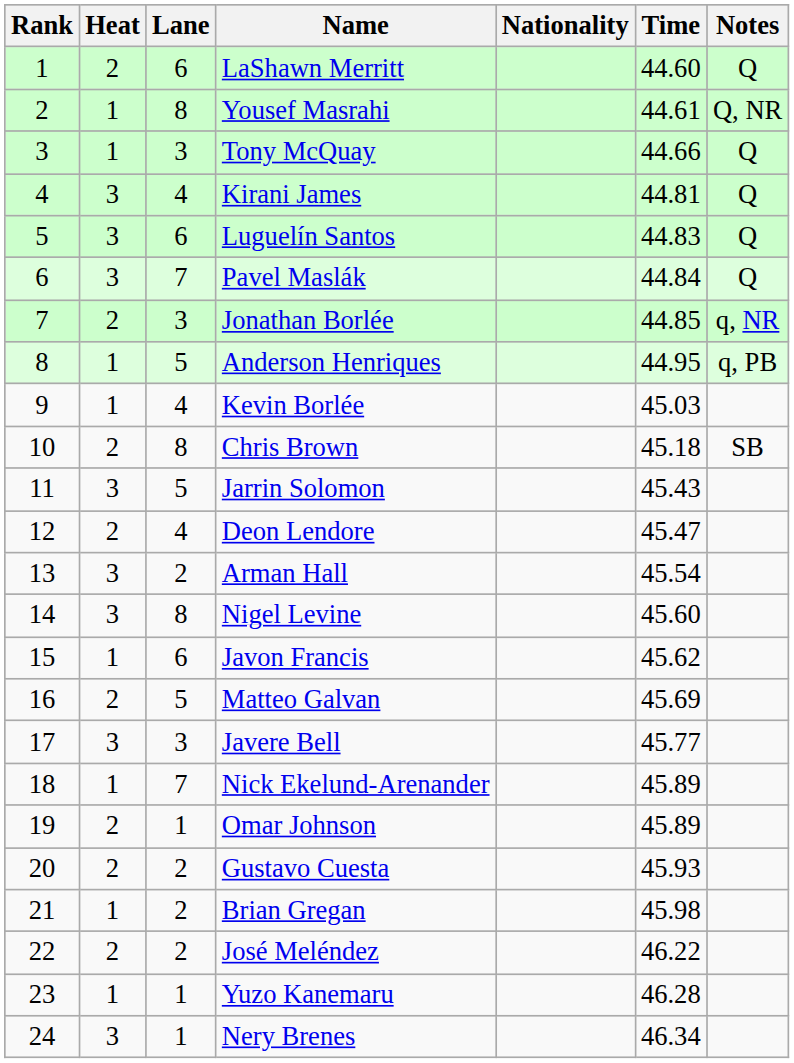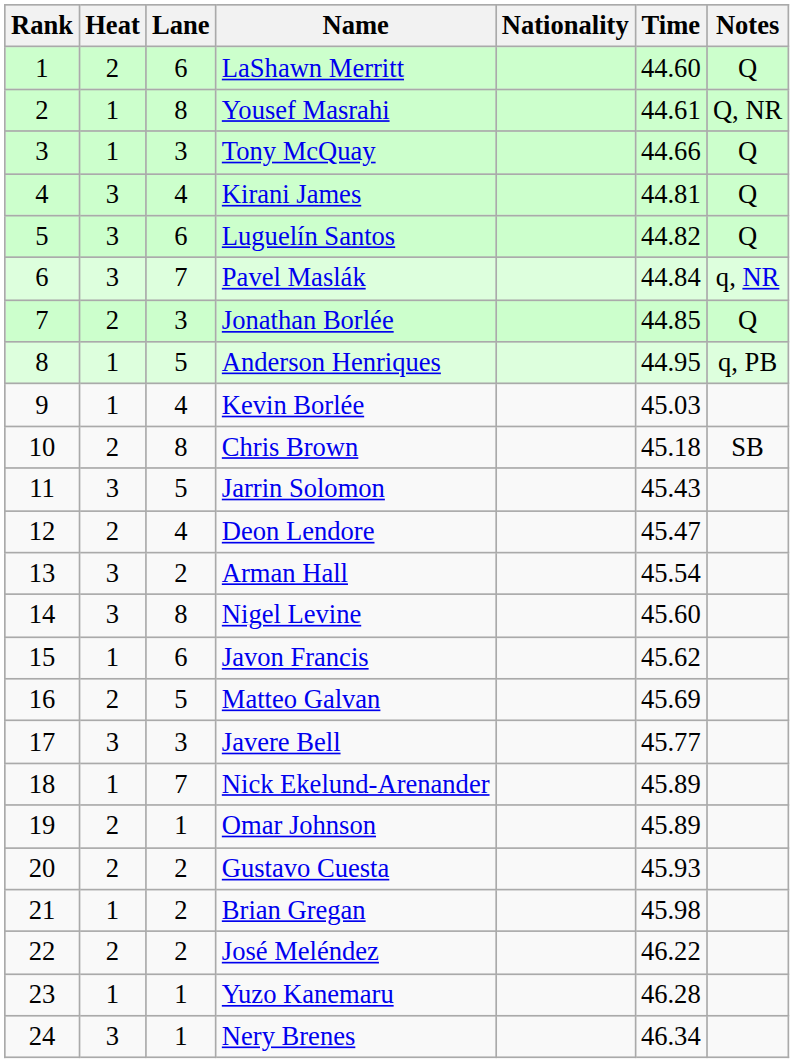 <table class="wikitable sortable" style="text-align:center">
 <tr>
 <th>Rank</th>
 <th>Heat</th>
 <th>Lane</th>
 <th>Name</th>
 <th>Nationality</th>
 <th>Time</th>
 <th>Notes</th>
 </tr>
 <tr bgcolor=ccffcc>
 <td>1</td>
 <td>2</td>
 <td>6</td>
 <td align=left><a href='#'>LaShawn Merritt</a></td>
 <td align=left></td>
 <td>44.60</td>
 <td>Q</td>
 </tr>
 <tr bgcolor=ccffcc>
 <td>2</td>
 <td>1</td>
 <td>8</td>
 <td align=left><a href='#'>Yousef Masrahi</a></td>
 <td align=left></td>
 <td>44.61</td>
 <td>Q, NR</td>
 </tr>
 <tr bgcolor=ccffcc>
 <td>3</td>
 <td>1</td>
 <td>3</td>
 <td align=left><a href='#'>Tony McQuay</a></td>
 <td align=left></td>
 <td>44.66</td>
 <td>Q</td>
 </tr>
 <tr bgcolor=ccffcc>
 <td>4</td>
 <td>3</td>
 <td>4</td>
 <td align=left><a href='#'>Kirani James</a></td>
 <td align=left></td>
 <td>44.81</td>
 <td>Q</td>
 </tr>
 <tr bgcolor=ccffcc>
 <td>5</td>
 <td>3</td>
 <td>6</td>
 <td align=left><a href='#'>Luguelín Santos</a></td>
 <td align=left></td>
-<td>44.83</td>
+<td>44.82</td>
 <td>Q</td>
 </tr>
 <tr bgcolor=ddffdd>
 <td>6</td>
 <td>3</td>
 <td>7</td>
 <td align=left><a href='#'>Pavel Maslák</a></td>
 <td align=left></td>
 <td>44.84</td>
-<td>Q</td>
+<td>q, <a href='#'>NR</a></td>
 </tr>
 <tr bgcolor=ccffcc>
 <td>7</td>
 <td>2</td>
 <td>3</td>
 <td align=left><a href='#'>Jonathan Borlée</a></td>
 <td align=left></td>
 <td>44.85</td>
-<td>q, <a href='#'>NR</a></td>
+<td>Q</td>
 </tr>
 <tr bgcolor=ddffdd>
 <td>8</td>
 <td>1</td>
 <td>5</td>
 <td align=left><a href='#'>Anderson Henriques</a></td>
 <td align=left></td>
 <td>44.95</td>
 <td>q, PB</td>
 </tr>
 <tr>
 <td>9</td>
 <td>1</td>
 <td>4</td>
 <td align=left><a href='#'>Kevin Borlée</a></td>
 <td align=left></td>
 <td>45.03</td>
 <td></td>
 </tr>
 <tr>
 <td>10</td>
 <td>2</td>
 <td>8</td>
 <td align=left><a href='#'>Chris Brown</a></td>
 <td align=left></td>
 <td>45.18</td>
 <td>SB</td>
 </tr>
 <tr>
 <td>11</td>
 <td>3</td>
 <td>5</td>
 <td align=left><a href='#'>Jarrin Solomon</a></td>
 <td align=left></td>
 <td>45.43</td>
 <td></td>
 </tr>
 <tr>
 <td>12</td>
 <td>2</td>
 <td>4</td>
 <td align=left><a href='#'>Deon Lendore</a></td>
 <td align=left></td>
 <td>45.47</td>
 <td></td>
 </tr>
 <tr>
 <td>13</td>
 <td>3</td>
 <td>2</td>
 <td align=left><a href='#'>Arman Hall</a></td>
 <td align=left></td>
 <td>45.54</td>
 <td></td>
 </tr>
 <tr>
 <td>14</td>
 <td>3</td>
 <td>8</td>
 <td align=left><a href='#'>Nigel Levine</a></td>
 <td align=left></td>
 <td>45.60</td>
 <td></td>
 </tr>
 <tr>
 <td>15</td>
 <td>1</td>
 <td>6</td>
 <td align=left><a href='#'>Javon Francis</a></td>
 <td align=left></td>
 <td>45.62</td>
 <td></td>
 </tr>
 <tr>
 <td>16</td>
 <td>2</td>
 <td>5</td>
 <td align=left><a href='#'>Matteo Galvan</a></td>
 <td align=left></td>
 <td>45.69</td>
 <td></td>
 </tr>
 <tr>
 <td>17</td>
 <td>3</td>
 <td>3</td>
 <td align=left><a href='#'>Javere Bell</a></td>
 <td align=left></td>
 <td>45.77</td>
 <td></td>
 </tr>
 <tr>
 <td>18</td>
 <td>1</td>
 <td>7</td>
 <td align=left><a href='#'>Nick Ekelund-Arenander</a></td>
 <td align=left></td>
 <td>45.89</td>
 <td></td>
 </tr>
 <tr>
 <td>19</td>
 <td>2</td>
 <td>1</td>
 <td align=left><a href='#'>Omar Johnson</a></td>
 <td align=left></td>
 <td>45.89</td>
 <td></td>
 </tr>
 <tr>
 <td>20</td>
 <td>2</td>
 <td>2</td>
 <td align=left><a href='#'>Gustavo Cuesta</a></td>
 <td align=left></td>
 <td>45.93</td>
 <td></td>
 </tr>
 <tr>
 <td>21</td>
 <td>1</td>
 <td>2</td>
 <td align=left><a href='#'>Brian Gregan</a></td>
 <td align=left></td>
 <td>45.98</td>
 <td></td>
 </tr>
 <tr>
 <td>22</td>
 <td>2</td>
 <td>2</td>
 <td align=left><a href='#'>José Meléndez</a></td>
 <td align=left></td>
 <td>46.22</td>
 <td></td>
 </tr>
 <tr>
 <td>23</td>
 <td>1</td>
 <td>1</td>
 <td align=left><a href='#'>Yuzo Kanemaru</a></td>
 <td align=left></td>
 <td>46.28</td>
 <td></td>
 </tr>
 <tr>
 <td>24</td>
 <td>3</td>
 <td>1</td>
 <td align=left><a href='#'>Nery Brenes</a></td>
 <td align=left></td>
 <td>46.34</td>
 <td></td>
 </tr>
 </table>
